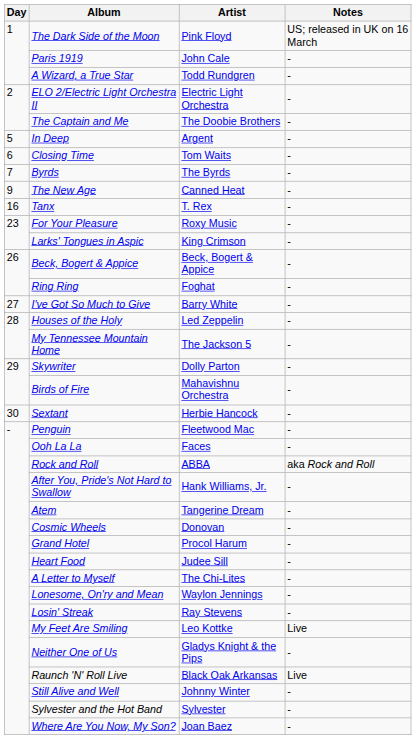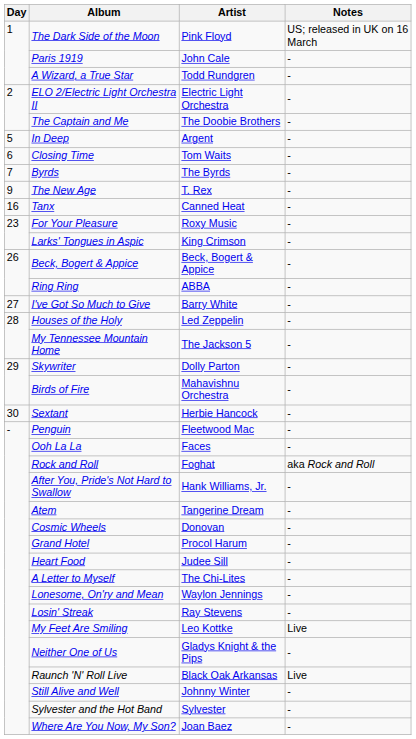 <table class="wikitable">
 <tr>
 <th>Day</th>
 <th>Album</th>
 <th>Artist</th>
 <th>Notes</th>
 </tr>
 <tr>
 <td rowspan="3" style="vertical-align:top;">1</td>
 <td><em><a href='#'>The Dark Side of the Moon</a></em></td>
 <td><a href='#'>Pink Floyd</a></td>
 <td>US; released in UK on 16 March</td>
 </tr>
 <tr>
 <td><em><a href='#'>Paris 1919</a></em></td>
 <td><a href='#'>John Cale</a></td>
 <td>-</td>
 </tr>
 <tr>
 <td><em><a href='#'>A Wizard, a True Star</a></em></td>
 <td><a href='#'>Todd Rundgren</a></td>
 <td>-</td>
 </tr>
 <tr>
 <td rowspan="2" style="vertical-align:top;">2</td>
 <td><em><a href='#'>ELO 2/Electric Light Orchestra II</a></em></td>
 <td><a href='#'>Electric Light Orchestra</a></td>
 <td>-</td>
 </tr>
 <tr>
 <td><em><a href='#'>The Captain and Me</a></em></td>
 <td><a href='#'>The Doobie Brothers</a></td>
 <td>-</td>
 </tr>
 <tr>
 <td style="vertical-align:top;">5</td>
 <td><em><a href='#'>In Deep</a></em></td>
 <td><a href='#'>Argent</a></td>
 <td>-</td>
 </tr>
 <tr>
 <td style="vertical-align:top;">6</td>
 <td><em><a href='#'>Closing Time</a></em></td>
 <td><a href='#'>Tom Waits</a></td>
 <td>-</td>
 </tr>
 <tr>
 <td style="vertical-align:top;">7</td>
 <td><em><a href='#'>Byrds</a></em></td>
 <td><a href='#'>The Byrds</a></td>
 <td>-</td>
 </tr>
 <tr>
 <td style="vertical-align:top;">9</td>
 <td><em><a href='#'>The New Age</a></em></td>
-<td><a href='#'>Canned Heat</a></td>
+<td><a href='#'>T. Rex</a></td>
 <td>-</td>
 </tr>
 <tr>
 <td rowspan="1" style="vertical-align:top;">16</td>
 <td><em><a href='#'>Tanx</a></em></td>
-<td><a href='#'>T. Rex</a></td>
+<td><a href='#'>Canned Heat</a></td>
 <td>-</td>
 </tr>
 <tr>
 <td rowspan="2" style="vertical-align:top;">23</td>
 <td><em><a href='#'>For Your Pleasure</a></em></td>
 <td><a href='#'>Roxy Music</a></td>
 <td>-</td>
 </tr>
 <tr>
 <td><em><a href='#'>Larks' Tongues in Aspic</a></em></td>
 <td><a href='#'>King Crimson</a></td>
 <td>-</td>
 </tr>
 <tr>
 <td rowspan="2" style="vertical-align:top;">26</td>
 <td><em><a href='#'>Beck, Bogert & Appice</a></em></td>
 <td><a href='#'>Beck, Bogert & Appice</a></td>
 <td>-</td>
 </tr>
 <tr>
 <td><em><a href='#'>Ring Ring</a></em></td>
-<td><a href='#'>Foghat</a></td>
+<td><a href='#'>ABBA</a></td>
 <td>-</td>
 </tr>
 <tr>
 <td style="vertical-align:top;">27</td>
 <td><em><a href='#'>I've Got So Much to Give</a></em></td>
 <td><a href='#'>Barry White</a></td>
 <td>-</td>
 </tr>
 <tr>
 <td rowspan="2" style="vertical-align:top;">28</td>
 <td><em><a href='#'>Houses of the Holy</a></em></td>
 <td><a href='#'>Led Zeppelin</a></td>
 <td>-</td>
 </tr>
 <tr>
 <td><em><a href='#'>My Tennessee Mountain Home</a></em></td>
 <td><a href='#'>The Jackson 5</a></td>
 <td>-</td>
 </tr>
 <tr>
 <td rowspan="2" style="vertical-align:top;">29</td>
 <td><em><a href='#'>Skywriter</a></em></td>
 <td><a href='#'>Dolly Parton</a></td>
 <td>-</td>
 </tr>
 <tr>
 <td><em><a href='#'>Birds of Fire</a></em></td>
 <td><a href='#'>Mahavishnu Orchestra</a></td>
 <td>-</td>
 </tr>
 <tr>
 <td style="vertical-align:top;">30</td>
 <td><em><a href='#'>Sextant</a></em></td>
 <td><a href='#'>Herbie Hancock</a></td>
 <td>-</td>
 </tr>
 <tr>
 <td rowspan="17" style="vertical-align:top;">-</td>
 <td><em><a href='#'>Penguin</a></em></td>
 <td><a href='#'>Fleetwood Mac</a></td>
 <td>-</td>
 </tr>
 <tr>
 <td><em><a href='#'>Ooh La La</a></em></td>
 <td><a href='#'>Faces</a></td>
 <td>-</td>
 </tr>
 <tr>
 <td><em><a href='#'>Rock and Roll</a></em></td>
-<td><a href='#'>ABBA</a></td>
+<td><a href='#'>Foghat</a></td>
 <td>aka <em>Rock and Roll</em></td>
 </tr>
 <tr>
 <td><em><a href='#'>After You, Pride's Not Hard to Swallow</a></em></td>
 <td><a href='#'>Hank Williams, Jr.</a></td>
 <td>-</td>
 </tr>
 <tr>
 <td><em><a href='#'>Atem</a></em></td>
 <td><a href='#'>Tangerine Dream</a></td>
 <td>-</td>
 </tr>
 <tr>
 <td><em><a href='#'>Cosmic Wheels</a></em></td>
 <td><a href='#'>Donovan</a></td>
 <td>-</td>
 </tr>
 <tr>
 <td><em><a href='#'>Grand Hotel</a></em></td>
 <td><a href='#'>Procol Harum</a></td>
 <td>-</td>
 </tr>
 <tr>
 <td><em><a href='#'>Heart Food</a></em></td>
 <td><a href='#'>Judee Sill</a></td>
 <td>-</td>
 </tr>
 <tr>
 <td><em><a href='#'>A Letter to Myself</a></em></td>
 <td><a href='#'>The Chi-Lites</a></td>
 <td>-</td>
 </tr>
 <tr>
 <td><em><a href='#'>Lonesome, On'ry and Mean</a></em></td>
 <td><a href='#'>Waylon Jennings</a></td>
 <td>-</td>
 </tr>
 <tr>
 <td><em><a href='#'>Losin' Streak</a></em></td>
 <td><a href='#'>Ray Stevens</a></td>
 <td>-</td>
 </tr>
 <tr>
 <td><em><a href='#'>My Feet Are Smiling</a></em></td>
 <td><a href='#'>Leo Kottke</a></td>
 <td>Live</td>
 </tr>
 <tr>
 <td><em><a href='#'>Neither One of Us</a></em></td>
 <td><a href='#'>Gladys Knight & the Pips</a></td>
 <td>-</td>
 </tr>
 <tr>
 <td><em>Raunch 'N' Roll Live</em></td>
 <td><a href='#'>Black Oak Arkansas</a></td>
 <td>Live</td>
 </tr>
 <tr>
 <td><em><a href='#'>Still Alive and Well</a></em></td>
 <td><a href='#'>Johnny Winter</a></td>
 <td>-</td>
 </tr>
 <tr>
 <td><em>Sylvester and the Hot Band</em></td>
 <td><a href='#'>Sylvester</a></td>
 <td>-</td>
 </tr>
 <tr>
 <td><em><a href='#'>Where Are You Now, My Son?</a></em></td>
 <td><a href='#'>Joan Baez</a></td>
 <td>-</td>
 </tr>
 </table>
